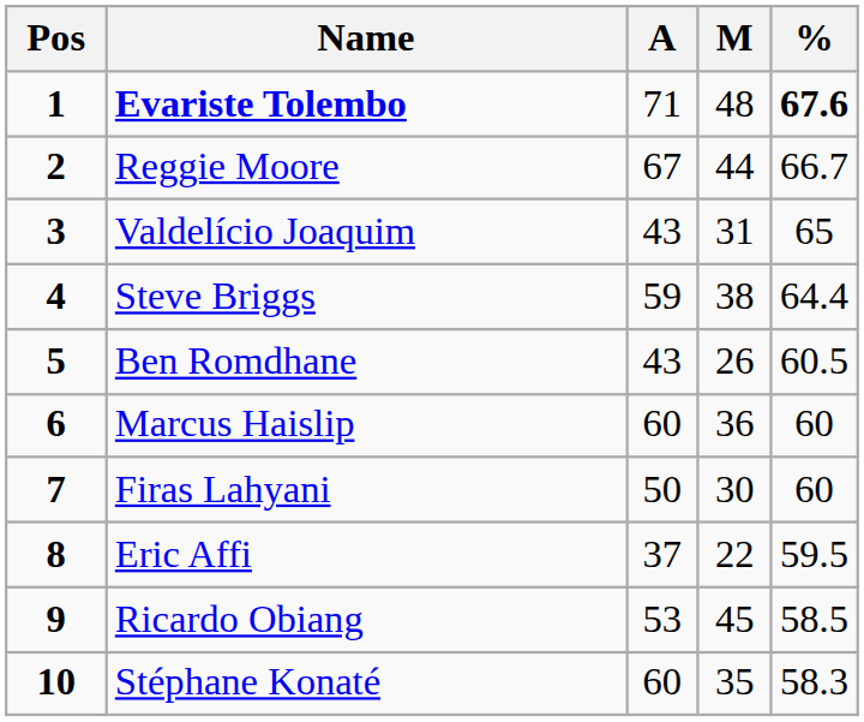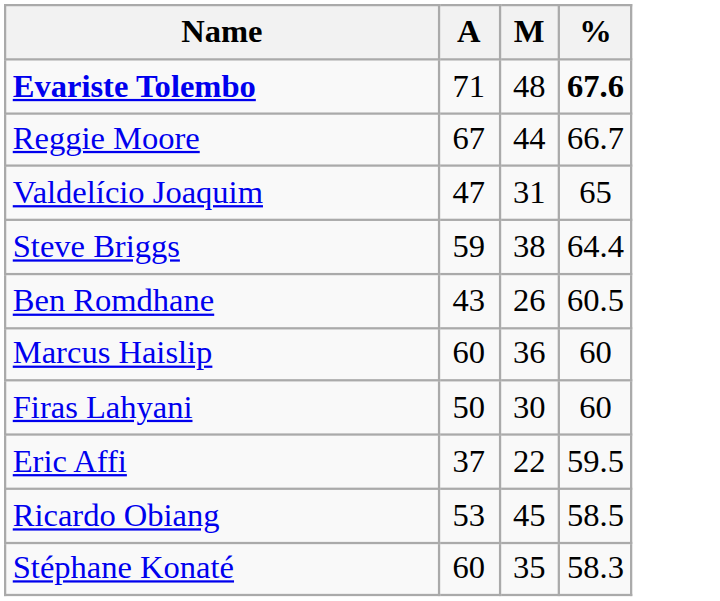 <table class="wikitable" style="text-align:center; font-size:90%;">
 <tr>
-<th width=30px>Pos</th>
 <th width=185px>Name</th>
 <th width=20px>A</th>
 <th width=20px>M</th>
 <th width=25px>%</th>
 </tr>
 <tr>
-<td><strong>1</strong></td>
 <td align=left> <strong><a href='#'>Evariste Tolembo</a></strong></td>
 <td>71</td>
 <td>48</td>
 <td><strong>67.6</strong></td>
 </tr>
 <tr>
-<td><strong>2</strong></td>
 <td align=left> <a href='#'>Reggie Moore</a></td>
 <td>67</td>
 <td>44</td>
 <td>66.7</td>
 </tr>
 <tr>
-<td><strong>3</strong></td>
 <td align=left> <a href='#'>Valdelício Joaquim</a></td>
-<td>43</td>
+<td>47</td>
 <td>31</td>
 <td>65</td>
 </tr>
 <tr>
-<td><strong>4</strong></td>
 <td align=left> <a href='#'>Steve Briggs</a></td>
 <td>59</td>
 <td>38</td>
 <td>64.4</td>
 </tr>
 <tr>
-<td><strong>5</strong></td>
 <td align=left> <a href='#'>Ben Romdhane</a></td>
 <td>43</td>
 <td>26</td>
 <td align=center>60.5</td>
 </tr>
 <tr>
-<td><strong>6</strong></td>
 <td align=left> <a href='#'>Marcus Haislip</a></td>
 <td>60</td>
 <td>36</td>
 <td>60</td>
 </tr>
 <tr>
-<td><strong>7</strong></td>
 <td align=left> <a href='#'>Firas Lahyani</a></td>
 <td>50</td>
 <td>30</td>
 <td>60</td>
 </tr>
 <tr>
-<td><strong>8</strong></td>
 <td align=left> <a href='#'>Eric Affi</a></td>
 <td>37</td>
 <td>22</td>
 <td>59.5</td>
 </tr>
 <tr>
-<td><strong>9</strong></td>
 <td align=left> <a href='#'>Ricardo Obiang</a></td>
 <td>53</td>
 <td>45</td>
 <td>58.5</td>
 </tr>
 <tr>
-<td><strong>10</strong></td>
 <td align=left> <a href='#'>Stéphane Konaté</a></td>
 <td>60</td>
 <td>35</td>
 <td>58.3</td>
 </tr>
 </table>
